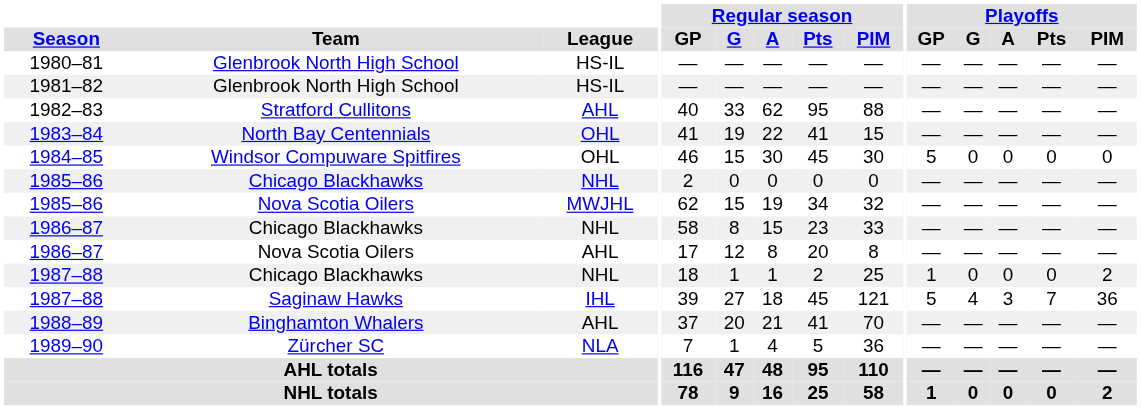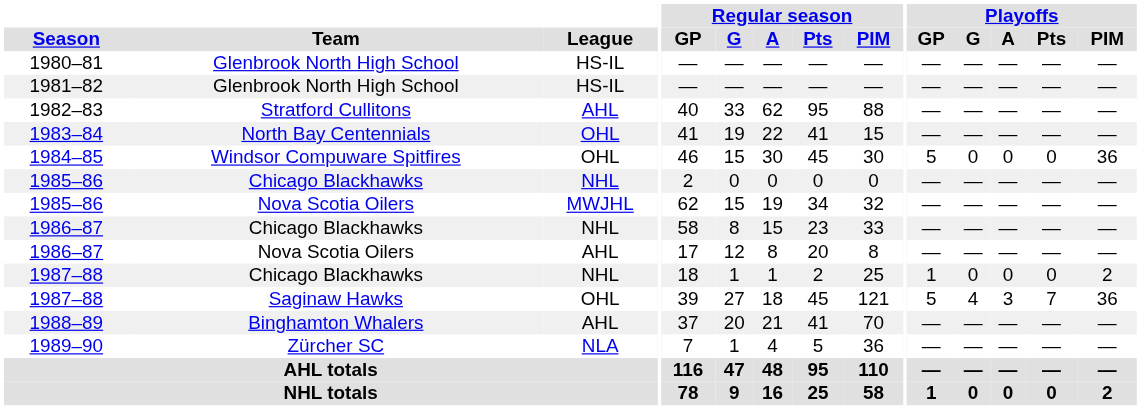 <table border="0" cellpadding="1" cellspacing="0" style="text-align:center; width:60em">
 <tr bgcolor="#e0e0e0">
 <th colspan="3" bgcolor="#ffffff"></th>
 <th rowspan="100" bgcolor="#ffffff"></th>
 <th colspan="5"><a href='#'>Regular season</a></th>
 <th rowspan="100" bgcolor="#ffffff"></th>
 <th colspan="5"><a href='#'>Playoffs</a></th>
 </tr>
 <tr bgcolor="#e0e0e0">
 <th><a href='#'>Season</a></th>
 <th>Team</th>
 <th>League</th>
 <th>GP</th>
 <th><a href='#'>G</a></th>
 <th><a href='#'>A</a></th>
 <th><a href='#'>Pts</a></th>
 <th><a href='#'>PIM</a></th>
 <th>GP</th>
 <th>G</th>
 <th>A</th>
 <th>Pts</th>
 <th>PIM</th>
 </tr>
 <tr>
 <td>1980–81</td>
 <td><a href='#'>Glenbrook North High School</a></td>
 <td>HS-IL</td>
 <td>—</td>
 <td>—</td>
 <td>—</td>
 <td>—</td>
 <td>—</td>
 <td>—</td>
 <td>—</td>
 <td>—</td>
 <td>—</td>
 <td>—</td>
 </tr>
 <tr bgcolor="#f0f0f0">
 <td>1981–82</td>
 <td>Glenbrook North High School</td>
 <td>HS-IL</td>
 <td>—</td>
 <td>—</td>
 <td>—</td>
 <td>—</td>
 <td>—</td>
 <td>—</td>
 <td>—</td>
 <td>—</td>
 <td>—</td>
 <td>—</td>
 </tr>
 <tr>
 <td>1982–83</td>
 <td><a href='#'>Stratford Cullitons</a></td>
 <td><a href='#'>AHL</a></td>
 <td>40</td>
 <td>33</td>
 <td>62</td>
 <td>95</td>
 <td>88</td>
 <td>—</td>
 <td>—</td>
 <td>—</td>
 <td>—</td>
 <td>—</td>
 </tr>
 <tr bgcolor="#f0f0f0">
 <td><a href='#'>1983–84</a></td>
 <td><a href='#'>North Bay Centennials</a></td>
 <td><a href='#'>OHL</a></td>
 <td>41</td>
 <td>19</td>
 <td>22</td>
 <td>41</td>
 <td>15</td>
 <td>—</td>
 <td>—</td>
 <td>—</td>
 <td>—</td>
 <td>—</td>
 </tr>
 <tr>
 <td><a href='#'>1984–85</a></td>
 <td><a href='#'>Windsor Compuware Spitfires</a></td>
 <td>OHL</td>
 <td>46</td>
 <td>15</td>
 <td>30</td>
 <td>45</td>
 <td>30</td>
 <td>5</td>
 <td>0</td>
 <td>0</td>
 <td>0</td>
-<td>0</td>
+<td>36</td>
 </tr>
 <tr bgcolor="#f0f0f0">
 <td><a href='#'>1985–86</a></td>
 <td><a href='#'>Chicago Blackhawks</a></td>
 <td><a href='#'>NHL</a></td>
 <td>2</td>
 <td>0</td>
 <td>0</td>
 <td>0</td>
 <td>0</td>
 <td>—</td>
 <td>—</td>
 <td>—</td>
 <td>—</td>
 <td>—</td>
 </tr>
 <tr>
 <td><a href='#'>1985–86</a></td>
 <td><a href='#'>Nova Scotia Oilers</a></td>
 <td><a href='#'>MWJHL</a></td>
 <td>62</td>
 <td>15</td>
 <td>19</td>
 <td>34</td>
 <td>32</td>
 <td>—</td>
 <td>—</td>
 <td>—</td>
 <td>—</td>
 <td>—</td>
 </tr>
 <tr bgcolor="#f0f0f0">
 <td><a href='#'>1986–87</a></td>
 <td>Chicago Blackhawks</td>
 <td>NHL</td>
 <td>58</td>
 <td>8</td>
 <td>15</td>
 <td>23</td>
 <td>33</td>
 <td>—</td>
 <td>—</td>
 <td>—</td>
 <td>—</td>
 <td>—</td>
 </tr>
 <tr>
 <td><a href='#'>1986–87</a></td>
 <td>Nova Scotia Oilers</td>
 <td>AHL</td>
 <td>17</td>
 <td>12</td>
 <td>8</td>
 <td>20</td>
 <td>8</td>
 <td>—</td>
 <td>—</td>
 <td>—</td>
 <td>—</td>
 <td>—</td>
 </tr>
 <tr bgcolor="#f0f0f0">
 <td><a href='#'>1987–88</a></td>
 <td>Chicago Blackhawks</td>
 <td>NHL</td>
 <td>18</td>
 <td>1</td>
 <td>1</td>
 <td>2</td>
 <td>25</td>
 <td>1</td>
 <td>0</td>
 <td>0</td>
 <td>0</td>
 <td>2</td>
 </tr>
 <tr>
 <td><a href='#'>1987–88</a></td>
 <td><a href='#'>Saginaw Hawks</a></td>
-<td><a href='#'>IHL</a></td>
+<td>OHL</td>
 <td>39</td>
 <td>27</td>
 <td>18</td>
 <td>45</td>
 <td>121</td>
 <td>5</td>
 <td>4</td>
 <td>3</td>
 <td>7</td>
 <td>36</td>
 </tr>
 <tr bgcolor="#f0f0f0">
 <td><a href='#'>1988–89</a></td>
 <td><a href='#'>Binghamton Whalers</a></td>
 <td>AHL</td>
 <td>37</td>
 <td>20</td>
 <td>21</td>
 <td>41</td>
 <td>70</td>
 <td>—</td>
 <td>—</td>
 <td>—</td>
 <td>—</td>
 <td>—</td>
 </tr>
 <tr>
 <td><a href='#'>1989–90</a></td>
 <td><a href='#'>Zürcher SC</a></td>
 <td><a href='#'>NLA</a></td>
 <td>7</td>
 <td>1</td>
 <td>4</td>
 <td>5</td>
 <td>36</td>
 <td>—</td>
 <td>—</td>
 <td>—</td>
 <td>—</td>
 <td>—</td>
 </tr>
 <tr bgcolor="#e0e0e0">
 <th colspan="3">AHL totals</th>
 <th>116</th>
 <th>47</th>
 <th>48</th>
 <th>95</th>
 <th>110</th>
 <th>—</th>
 <th>—</th>
 <th>—</th>
 <th>—</th>
 <th>—</th>
 </tr>
 <tr bgcolor="#e0e0e0">
 <th colspan="3">NHL totals</th>
 <th>78</th>
 <th>9</th>
 <th>16</th>
 <th>25</th>
 <th>58</th>
 <th>1</th>
 <th>0</th>
 <th>0</th>
 <th>0</th>
 <th>2</th>
 </tr>
 </table>
